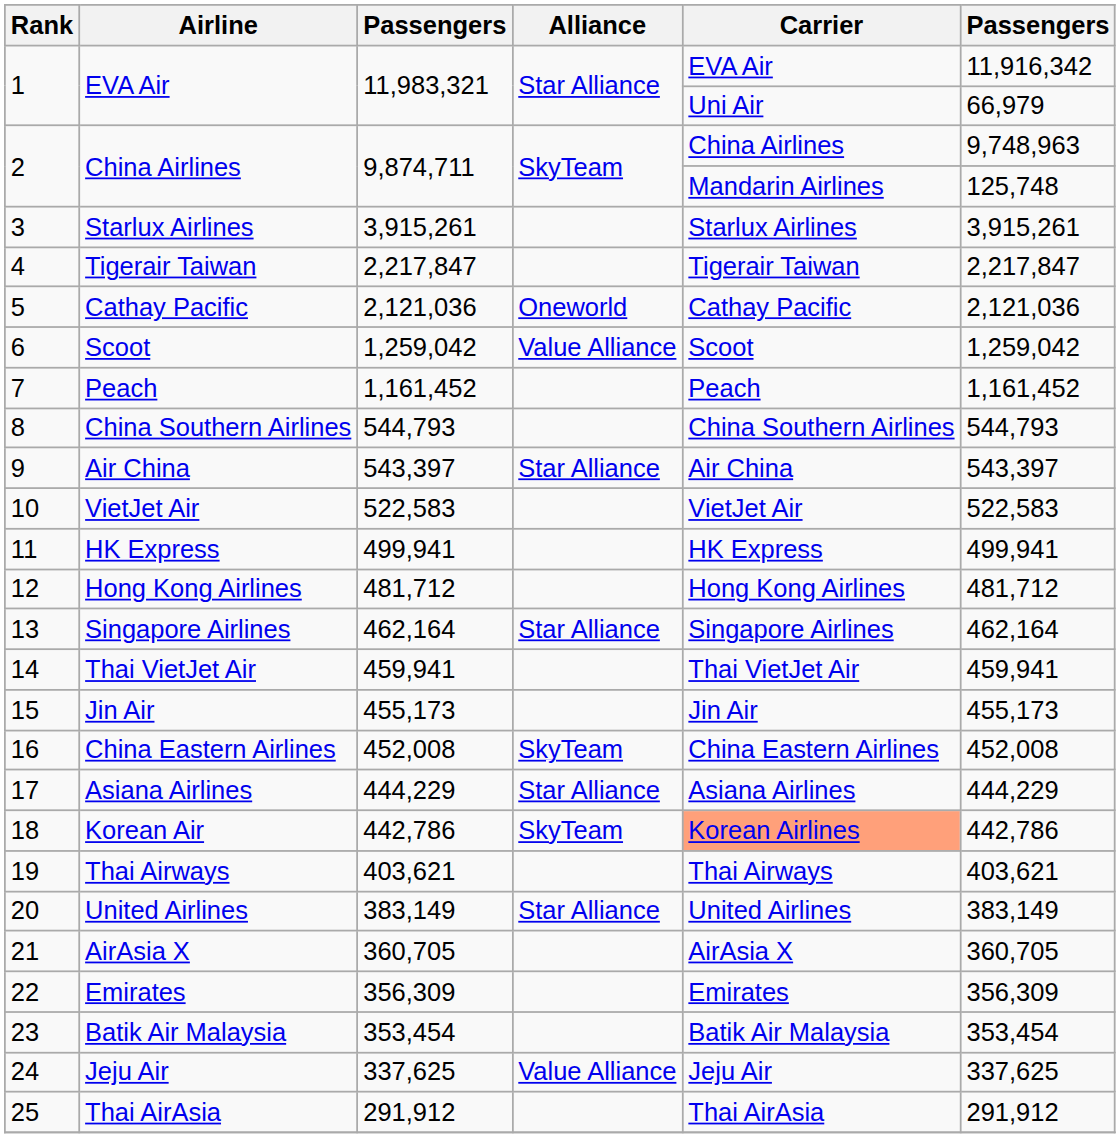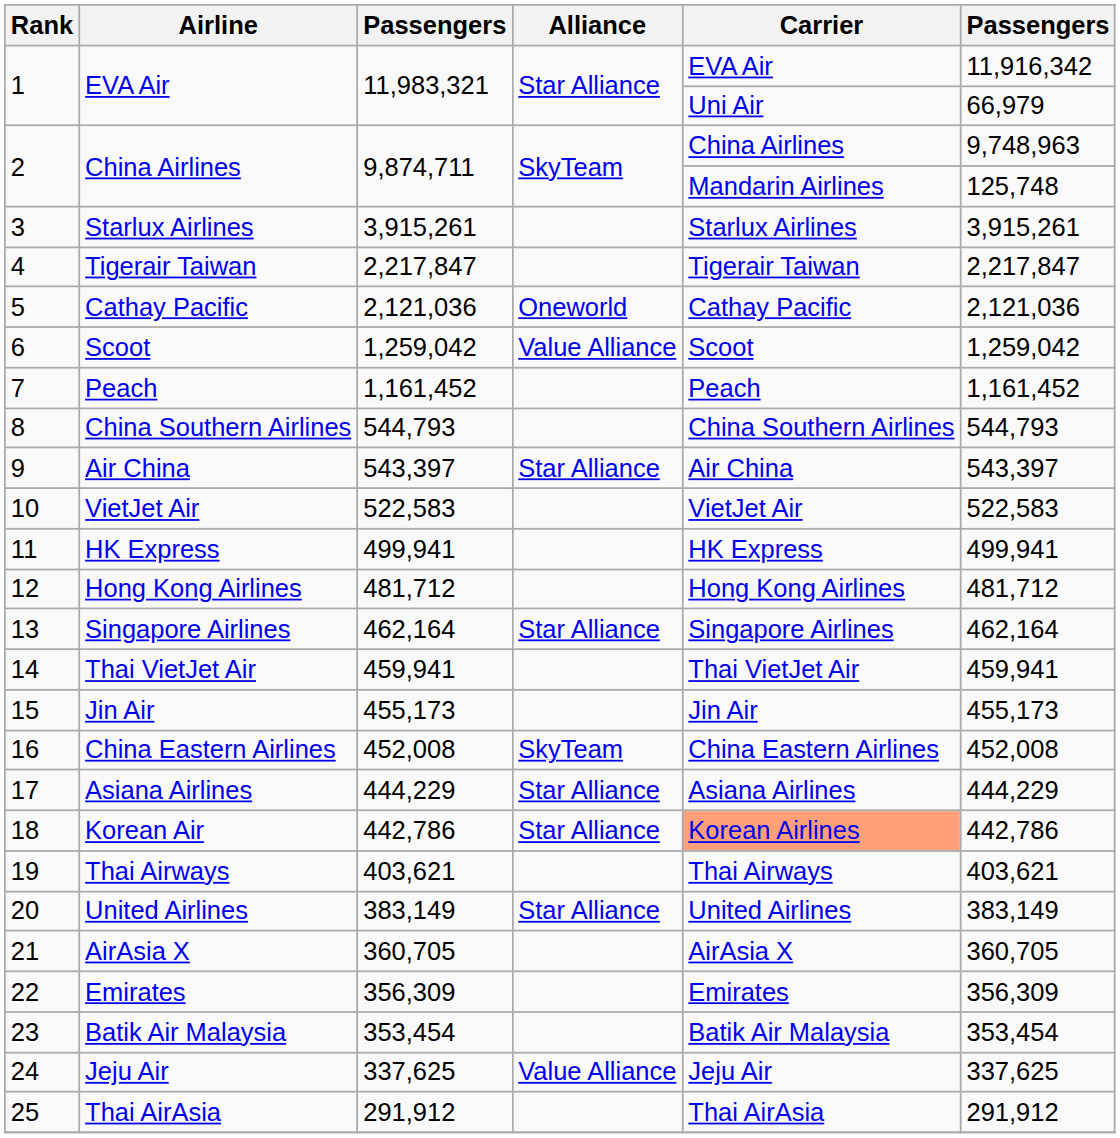 <table class="wikitable sortable" style= "font-size: 90%;">
 <tr>
 <th>Rank</th>
 <th>Airline</th>
 <th>Passengers</th>
 <th>Alliance</th>
 <th>Carrier</th>
 <th>Passengers</th>
 </tr>
 <tr>
 <td rowspan="2">1</td>
 <td rowspan="2"> <a href='#'>EVA Air</a></td>
 <td rowspan="2">11,983,321</td>
 <td rowspan="2"><a href='#'>Star Alliance</a></td>
 <td><a href='#'>EVA Air</a></td>
 <td>11,916,342</td>
 </tr>
 <tr>
 <td><a href='#'>Uni Air</a></td>
 <td>66,979</td>
 </tr>
 <tr>
 <td rowspan="2">2</td>
 <td rowspan="2"> <a href='#'>China Airlines</a></td>
 <td rowspan="2">9,874,711</td>
 <td rowspan="2"><a href='#'>SkyTeam</a></td>
 <td><a href='#'>China Airlines</a></td>
 <td>9,748,963</td>
 </tr>
 <tr>
 <td><a href='#'>Mandarin Airlines</a></td>
 <td>125,748</td>
 </tr>
 <tr>
 <td>3</td>
 <td> <a href='#'>Starlux Airlines</a></td>
 <td>3,915,261</td>
 <td></td>
 <td><a href='#'>Starlux Airlines</a></td>
 <td>3,915,261</td>
 </tr>
 <tr>
 <td>4</td>
 <td> <a href='#'>Tigerair Taiwan</a></td>
 <td>2,217,847</td>
 <td></td>
 <td><a href='#'>Tigerair Taiwan</a></td>
 <td>2,217,847</td>
 </tr>
 <tr>
 <td>5</td>
 <td> <a href='#'>Cathay Pacific</a></td>
 <td>2,121,036</td>
 <td><a href='#'>Oneworld</a></td>
 <td><a href='#'>Cathay Pacific</a></td>
 <td>2,121,036</td>
 </tr>
 <tr>
 <td>6</td>
 <td> <a href='#'>Scoot</a></td>
 <td>1,259,042</td>
 <td><a href='#'>Value Alliance</a></td>
 <td><a href='#'>Scoot</a></td>
 <td>1,259,042</td>
 </tr>
 <tr>
 <td>7</td>
 <td> <a href='#'>Peach</a></td>
 <td>1,161,452</td>
 <td></td>
 <td><a href='#'>Peach</a></td>
 <td>1,161,452</td>
 </tr>
 <tr>
 <td>8</td>
 <td> <a href='#'>China Southern Airlines</a></td>
 <td>544,793</td>
 <td></td>
 <td><a href='#'>China Southern Airlines</a></td>
 <td>544,793</td>
 </tr>
 <tr>
 <td>9</td>
 <td> <a href='#'>Air China</a></td>
 <td>543,397</td>
 <td><a href='#'>Star Alliance</a></td>
 <td><a href='#'>Air China</a></td>
 <td>543,397</td>
 </tr>
 <tr>
 <td>10</td>
 <td> <a href='#'>VietJet Air</a></td>
 <td>522,583</td>
 <td></td>
 <td><a href='#'>VietJet Air</a></td>
 <td>522,583</td>
 </tr>
 <tr>
 <td>11</td>
 <td> <a href='#'>HK Express</a></td>
 <td>499,941</td>
 <td></td>
 <td><a href='#'>HK Express</a></td>
 <td>499,941</td>
 </tr>
 <tr>
 <td>12</td>
 <td> <a href='#'>Hong Kong Airlines</a></td>
 <td>481,712</td>
 <td></td>
 <td><a href='#'>Hong Kong Airlines</a></td>
 <td>481,712</td>
 </tr>
 <tr>
 <td>13</td>
 <td> <a href='#'>Singapore Airlines</a></td>
 <td>462,164</td>
 <td><a href='#'>Star Alliance</a></td>
 <td><a href='#'>Singapore Airlines</a></td>
 <td>462,164</td>
 </tr>
 <tr>
 <td>14</td>
 <td> <a href='#'>Thai VietJet Air</a></td>
 <td>459,941</td>
 <td></td>
 <td><a href='#'>Thai VietJet Air</a></td>
 <td>459,941</td>
 </tr>
 <tr>
 <td>15</td>
 <td> <a href='#'>Jin Air</a></td>
 <td>455,173</td>
 <td></td>
 <td><a href='#'>Jin Air</a></td>
 <td>455,173</td>
 </tr>
 <tr>
 <td>16</td>
 <td> <a href='#'>China Eastern Airlines</a></td>
 <td>452,008</td>
 <td><a href='#'>SkyTeam</a></td>
 <td><a href='#'>China Eastern Airlines</a></td>
 <td>452,008</td>
 </tr>
 <tr>
 <td>17</td>
 <td> <a href='#'>Asiana Airlines</a></td>
 <td>444,229</td>
 <td><a href='#'>Star Alliance</a></td>
 <td><a href='#'>Asiana Airlines</a></td>
 <td>444,229</td>
 </tr>
 <tr>
 <td>18</td>
 <td> <a href='#'>Korean Air</a></td>
 <td>442,786</td>
-<td><a href='#'>SkyTeam</a></td>
+<td><a href='#'>Star Alliance</a></td>
 <td style="background: lightsalmon;"><a href='#'>Korean Airlines</a></td>
 <td>442,786</td>
 </tr>
 <tr>
 <td>19</td>
 <td> <a href='#'>Thai Airways</a></td>
 <td>403,621</td>
 <td></td>
 <td><a href='#'>Thai Airways</a></td>
 <td>403,621</td>
 </tr>
 <tr>
 <td>20</td>
 <td> <a href='#'>United Airlines</a></td>
 <td>383,149</td>
 <td><a href='#'>Star Alliance</a></td>
 <td><a href='#'>United Airlines</a></td>
 <td>383,149</td>
 </tr>
 <tr>
 <td>21</td>
 <td> <a href='#'>AirAsia X</a></td>
 <td>360,705</td>
 <td></td>
 <td><a href='#'>AirAsia X</a></td>
 <td>360,705</td>
 </tr>
 <tr>
 <td>22</td>
 <td> <a href='#'>Emirates</a></td>
 <td>356,309</td>
 <td></td>
 <td><a href='#'>Emirates</a></td>
 <td>356,309</td>
 </tr>
 <tr>
 <td>23</td>
 <td> <a href='#'>Batik Air Malaysia</a></td>
 <td>353,454</td>
 <td></td>
 <td><a href='#'>Batik Air Malaysia</a></td>
 <td>353,454</td>
 </tr>
 <tr>
 <td>24</td>
 <td> <a href='#'>Jeju Air</a></td>
 <td>337,625</td>
 <td><a href='#'>Value Alliance</a></td>
 <td><a href='#'>Jeju Air</a></td>
 <td>337,625</td>
 </tr>
 <tr>
 <td>25</td>
 <td> <a href='#'>Thai AirAsia</a></td>
 <td>291,912</td>
 <td></td>
 <td><a href='#'>Thai AirAsia</a></td>
 <td>291,912</td>
 </tr>
 <tr>
 </tr>
 </table>
